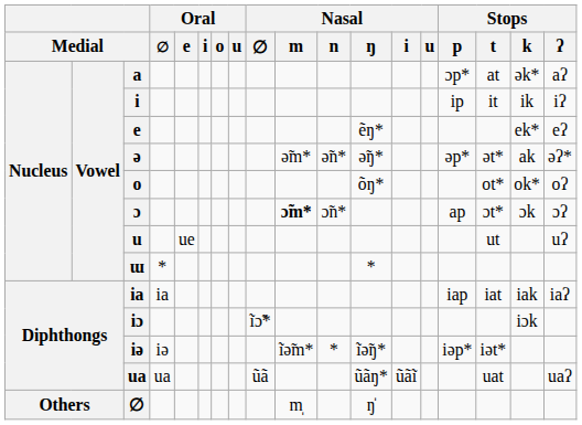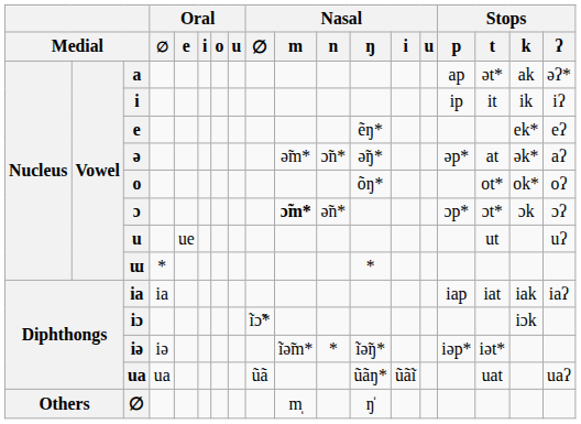 <table class="wikitable" style=text-align:center>
 <tr>
 <th colspan="3"></th>
 <th colspan="5">Oral</th>
 <th colspan="6">Nasal</th>
 <th colspan="4">Stops</th>
 </tr>
 <tr>
 <th colspan="3">Medial</th>
 <th><small>∅</small></th>
 <th>e</th>
 <th>i</th>
 <th>o</th>
 <th>u</th>
 <th>∅</th>
 <th>m</th>
 <th>n</th>
 <th>ŋ</th>
 <th>i</th>
 <th>u</th>
 <th>p</th>
 <th>t</th>
 <th>k</th>
 <th>ʔ</th>
 </tr>
 <tr>
 <th rowspan="8">Nucleus</th>
 <th rowspan="8">Vowel</th>
 <th>a</th>
 <td></td>
 <td></td>
 <td></td>
 <td></td>
 <td></td>
 <td></td>
 <td></td>
 <td></td>
 <td></td>
 <td></td>
 <td></td>
-<td>ɔp*</td>
-<td>at</td>
-<td>ək*</td>
-<td>aʔ</td>
+<td>ap</td>
+<td>ət*</td>
+<td>ak</td>
+<td>əʔ*</td>
 </tr>
 <tr>
 <th>i</th>
 <td></td>
 <td></td>
 <td></td>
 <td></td>
 <td></td>
 <td></td>
 <td></td>
 <td></td>
 <td></td>
 <td></td>
 <td></td>
 <td>ip</td>
 <td>it</td>
 <td>ik</td>
 <td>iʔ</td>
 </tr>
 <tr>
 <th>e</th>
 <td></td>
 <td></td>
 <td></td>
 <td></td>
 <td></td>
 <td></td>
 <td></td>
 <td></td>
 <td>ẽŋ*</td>
 <td></td>
 <td></td>
 <td></td>
 <td></td>
 <td>ek*</td>
 <td>eʔ</td>
 </tr>
 <tr>
 <th>ə</th>
 <td></td>
 <td></td>
 <td></td>
 <td></td>
 <td></td>
 <td></td>
 <td>ə̃m*</td>
-<td>ə̃n*</td>
+<td>ɔ̃n*</td>
 <td>ə̃ŋ*</td>
 <td></td>
 <td></td>
 <td>əp*</td>
-<td>ət*</td>
-<td>ak</td>
-<td>əʔ*</td>
+<td>at</td>
+<td>ək*</td>
+<td>aʔ</td>
 </tr>
 <tr>
 <th>o</th>
 <td></td>
 <td></td>
 <td></td>
 <td></td>
 <td></td>
 <td></td>
 <td></td>
 <td></td>
 <td>õŋ*</td>
 <td></td>
 <td></td>
 <td></td>
 <td>ot*</td>
 <td>ok*</td>
 <td>oʔ</td>
 </tr>
 <tr>
 <th>ɔ</th>
 <td></td>
 <td></td>
 <td></td>
 <td></td>
 <td></td>
 <td></td>
 <td><strong>ɔ̃m*</strong></td>
-<td>ɔ̃n*</td>
+<td>ə̃n*</td>
 <td></td>
 <td></td>
 <td></td>
-<td>ap</td>
+<td>ɔp*</td>
 <td>ɔt*</td>
 <td>ɔk</td>
 <td>ɔʔ</td>
 </tr>
 <tr>
 <th>u</th>
 <td></td>
 <td>ue</td>
 <td></td>
 <td></td>
 <td></td>
 <td></td>
 <td></td>
 <td></td>
 <td></td>
 <td></td>
 <td></td>
 <td></td>
 <td>ut</td>
 <td></td>
 <td>uʔ</td>
 </tr>
 <tr>
 <th>ɯ</th>
 <td>*</td>
 <td></td>
 <td></td>
 <td></td>
 <td></td>
 <td></td>
 <td></td>
 <td></td>
 <td>*</td>
 <td></td>
 <td></td>
 <td></td>
 <td></td>
 <td></td>
 <td></td>
 </tr>
 <tr>
 <th colspan="2" rowspan="4">Diphthongs</th>
 <th>ia</th>
 <td>ia</td>
 <td></td>
 <td></td>
 <td></td>
 <td></td>
 <td></td>
 <td></td>
 <td></td>
 <td></td>
 <td></td>
 <td></td>
 <td>iap</td>
 <td>iat</td>
 <td>iak</td>
 <td>iaʔ</td>
 </tr>
 <tr>
 <th>iɔ</th>
 <td></td>
 <td></td>
 <td></td>
 <td></td>
 <td></td>
 <td>ĩɔ̃*</td>
 <td></td>
 <td></td>
 <td></td>
 <td></td>
 <td></td>
 <td></td>
 <td></td>
 <td>iɔk</td>
 <td></td>
 </tr>
 <tr>
 <th>iə</th>
 <td>iə</td>
 <td></td>
 <td></td>
 <td></td>
 <td></td>
 <td></td>
 <td>ĩə̃m*</td>
 <td>*</td>
 <td>ĩə̃ŋ*</td>
 <td></td>
 <td></td>
 <td>iəp*</td>
 <td>iət*</td>
 <td></td>
 <td></td>
 </tr>
 <tr>
 <th>ua</th>
 <td>ua</td>
 <td></td>
 <td></td>
 <td></td>
 <td></td>
 <td>ũã</td>
 <td></td>
 <td></td>
 <td>ũãŋ*</td>
 <td>ũãĩ</td>
 <td></td>
 <td></td>
 <td>uat</td>
 <td></td>
 <td>uaʔ</td>
 </tr>
 <tr>
 <th colspan="2" rowspan="1">Others</th>
 <th>∅</th>
 <td></td>
 <td></td>
 <td></td>
 <td></td>
 <td></td>
 <td></td>
 <td>m̩</td>
 <td></td>
 <td>ŋ̍</td>
 <td></td>
 <td></td>
 <td></td>
 <td></td>
 <td></td>
 <td></td>
 </tr>
 </table>
